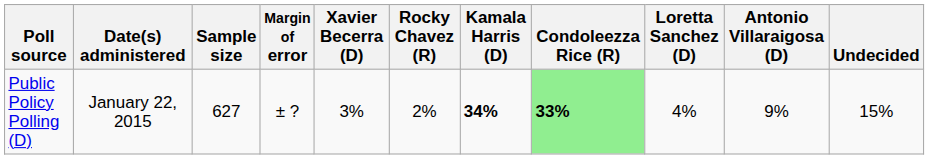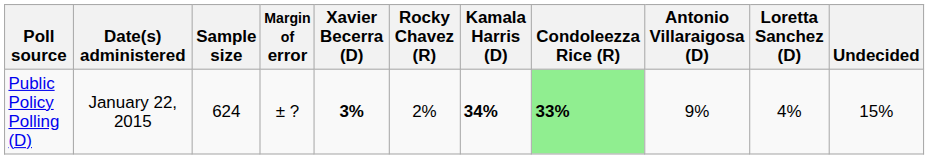 <table class="wikitable">
 <tr valign= bottom>
 <th style="width:100px;">Poll<br>source</th>
 <th style="width:150px;">Date(s)<br>administered</th>
 <th class=small>Sample<br>size</th>
 <th class=small><small>Margin of</small><br>error</th>
 <th style="width:90px;">Xavier<br>Becerra (D)</th>
 <th style="width:90px;">Rocky<br>Chavez (R)</th>
 <th style="width:90px;">Kamala<br>Harris (D)</th>
 <th style="width:110px;">Condoleezza<br>Rice (R)</th>
+<th style="width:110px;">Antonio<br>Villaraigosa (D)</th>
 <th style="width:90px;">Loretta<br>Sanchez (D)</th>
-<th style="width:110px;">Antonio<br>Villaraigosa (D)</th>
 <th>Undecided</th>
 </tr>
 <tr>
 <td><a href='#'>Public Policy Polling (D)</a></td>
 <td align=center>January 22, 2015</td>
-<td align=center>627</td>
+<td align=center>624</td>
 <td align=center>± ?</td>
-<td align=center>3%</td>
+<td align=center><strong>3%</strong></td>
 <td align=center>2%</td>
 <td><strong>34%</strong></td>
 <td style="background: lightgreen;"><strong>33%</strong></td>
+<td align=center>9%</td>
 <td align=center>4%</td>
-<td align=center>9%</td>
 <td align=center>15%</td>
 </tr>
 </table>
